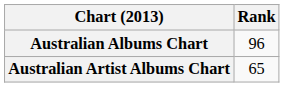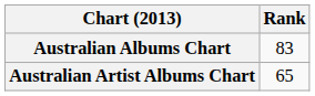 <table class="wikitable sortable plainrowheaders" style="text-align:center">
 <tr>
 <th scope="col">Chart (2013)</th>
 <th scope="col">Rank</th>
 </tr>
 <tr>
 <th scope="row">Australian Albums Chart</th>
-<td>96</td>
+<td>83</td>
 </tr>
 <tr>
 <th scope="row">Australian Artist Albums Chart</th>
 <td>65</td>
 </tr>
 </table>
